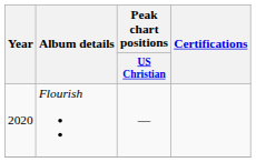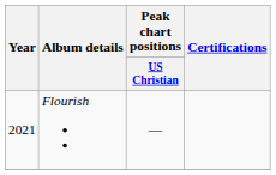 <table class="wikitable" style="text-align:center;">
 <tr>
 <th rowspan="2">Year</th>
 <th rowspan="2">Album details</th>
 <th colspan="1">Peak chart positions</th>
 <th scope="col" rowspan="2"><a href='#'>Certifications</a></th>
 </tr>
 <tr style="font-size:smaller;">
 <th style="width:40px;"><a href='#'>US<br>Christian</a></th>
 </tr>
 <tr>
-<td>2020</td>
+<td>2021</td>
 <td style="text-align:left;"><em>Flourish</em><br><ul><li></li><li></li></ul></td>
 <td>—</td>
 <td></td>
 </tr>
 <tr>
 </tr>
 </table>
